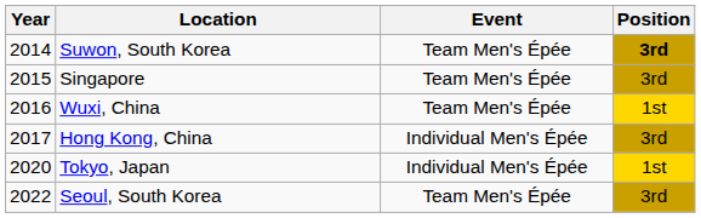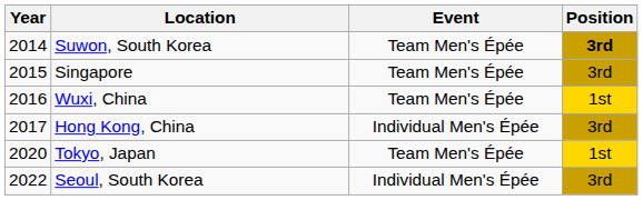 <table class="wikitable" style="text-align:center;">
 <tr>
 <th>Year</th>
 <th style="width:17em">Location</th>
 <th style="width:12em">Event</th>
 <th>Position</th>
 </tr>
 <tr>
 <td>2014</td>
 <td rowspan="1" align="left"> <a href='#'>Suwon</a>, South Korea</td>
 <td>Team Men's Épée</td>
 <td bgcolor="caramel"><strong>3rd</strong></td>
 </tr>
 <tr>
 <td>2015</td>
 <td rowspan="1" align="left"> Singapore</td>
 <td>Team Men's Épée</td>
 <td bgcolor="caramel">3rd</td>
 </tr>
 <tr>
 <td>2016</td>
 <td rowspan="1" align="left"> <a href='#'>Wuxi</a>, China</td>
 <td>Team Men's Épée</td>
 <td bgcolor="gold">1st</td>
 </tr>
 <tr>
 <td>2017</td>
 <td rowspan="1" align="left"> <a href='#'>Hong Kong</a>, China</td>
 <td>Individual Men's Épée</td>
 <td bgcolor="caramel">3rd</td>
 </tr>
 <tr>
 <td>2020</td>
 <td rowspan="1" align="left"> <a href='#'>Tokyo</a>, Japan</td>
-<td>Individual Men's Épée</td>
+<td>Team Men's Épée</td>
 <td bgcolor="gold">1st</td>
 </tr>
 <tr>
 <td>2022</td>
 <td rowspan="1" align="left"> <a href='#'>Seoul</a>, South Korea</td>
-<td>Team Men's Épée</td>
+<td>Individual Men's Épée</td>
 <td bgcolor="caramel">3rd</td>
 </tr>
 </table>
